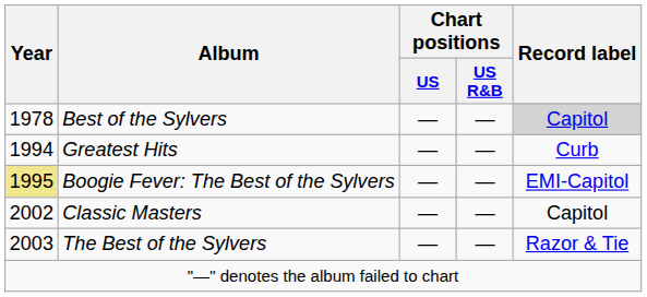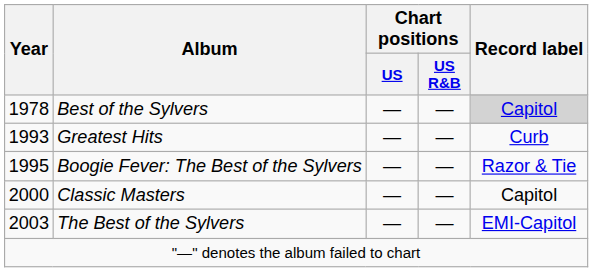 <table class="wikitable" style="text-align:center;">
 <tr>
 <th rowspan="2">Year</th>
 <th rowspan="2">Album</th>
 <th colspan="2">Chart positions</th>
 <th rowspan="2">Record label</th>
 </tr>
 <tr style="font-size:smaller;">
 <th style="width:40px;"><a href='#'>US</a></th>
 <th style="width:40px;"><a href='#'>US<br>R&B</a></th>
 </tr>
 <tr>
 <td>1978</td>
 <td style="text-align:left;"><em>Best of the Sylvers</em></td>
 <td>—</td>
 <td>—</td>
 <td style="background: lightgrey;"><a href='#'>Capitol</a></td>
 </tr>
 <tr>
-<td>1994</td>
+<td>1993</td>
 <td style="text-align:left;"><em>Greatest Hits</em></td>
 <td>—</td>
 <td>—</td>
 <td><a href='#'>Curb</a></td>
 </tr>
 <tr>
-<td style="background: khaki;">1995</td>
+<td>1995</td>
 <td style="text-align:left;"><em>Boogie Fever: The Best of the Sylvers</em></td>
 <td>—</td>
 <td>—</td>
-<td><a href='#'>EMI-Capitol</a></td>
+<td><a href='#'>Razor & Tie</a></td>
 </tr>
 <tr>
-<td>2002</td>
+<td>2000</td>
 <td style="text-align:left;"><em>Classic Masters</em></td>
 <td>—</td>
 <td>—</td>
 <td>Capitol</td>
 </tr>
 <tr>
 <td>2003</td>
 <td style="text-align:left;"><em>The Best of the Sylvers</em></td>
 <td>—</td>
 <td>—</td>
-<td><a href='#'>Razor & Tie</a></td>
+<td><a href='#'>EMI-Capitol</a></td>
 </tr>
 <tr>
 <td style="text-align:center;" colspan="7"><small>"—" denotes the album failed to chart</small></td>
 </tr>
 </table>
